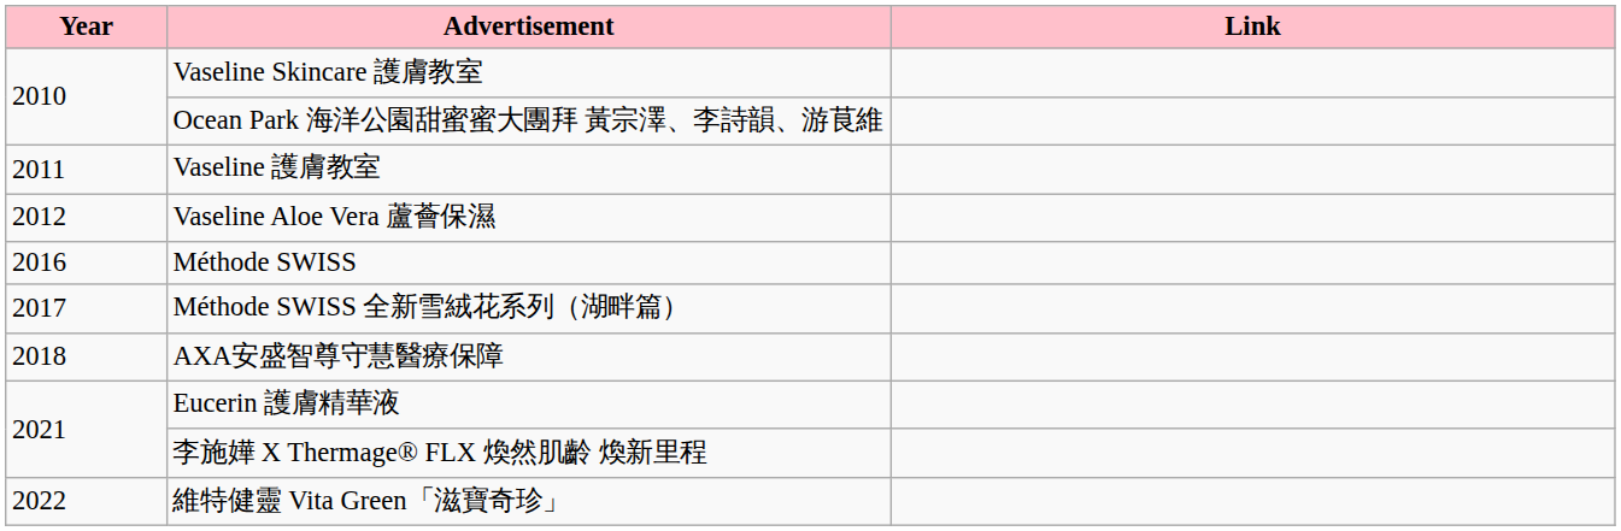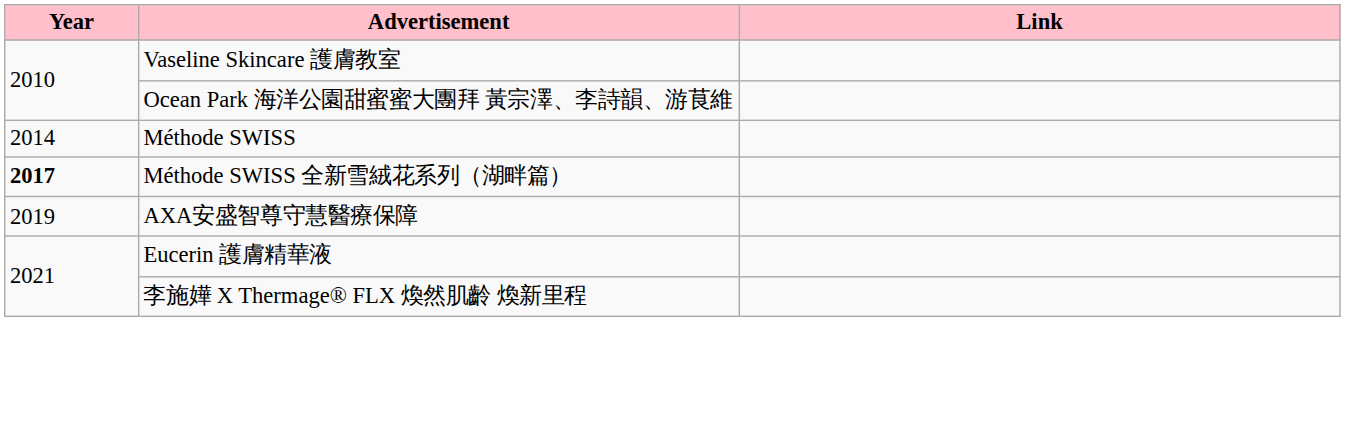 <table class="wikitable" width="75%">
 <tr style="background:pink; color:black" align=center>
 <td style="width:10%"><strong>Year</strong></td>
 <td style="width:45%"><strong>Advertisement</strong></td>
 <td><strong>Link</strong></td>
 </tr>
 <tr>
 <td rowspan="2">2010</td>
 <td>Vaseline Skincare 護膚教室</td>
 <td></td>
 </tr>
 <tr>
 <td>Ocean Park 海洋公園甜蜜蜜大團拜 黃宗澤、李詩韻、游茛維</td>
 <td></td>
 </tr>
 <tr>
-<td>2011</td>
-<td>Vaseline 護膚教室</td>
-<td></td>
-</tr>
-<tr>
-<td>2012</td>
-<td>Vaseline Aloe Vera 蘆薈保濕</td>
-<td></td>
-</tr>
-<tr>
-<td>2016</td>
+<td>2014</td>
 <td>Méthode SWISS</td>
 <td></td>
 </tr>
 <tr>
-<td>2017</td>
+<td><strong>2017</strong></td>
 <td>Méthode SWISS 全新雪絨花系列（湖畔篇）</td>
 <td></td>
 </tr>
 <tr>
-<td>2018</td>
+<td>2019</td>
 <td>AXA安盛智尊守慧醫療保障</td>
 <td></td>
 </tr>
 <tr>
 <td rowspan="2">2021</td>
 <td>Eucerin 護膚精華液</td>
 <td></td>
 </tr>
 <tr>
 <td>李施嬅 X Thermage® FLX 煥然肌齡 煥新里程</td>
 <td></td>
 </tr>
-<tr>
-<td>2022</td>
-<td>維特健靈 Vita Green「滋寶奇珍」</td>
-<td></td>
-</tr>
 </table>
